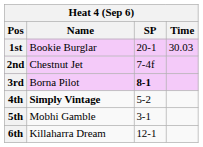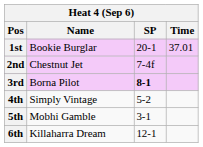 <table class="wikitable">
 <tr>
 <th colspan="6">Heat 4 (Sep 6)</th>
 </tr>
 <tr>
 <th width=20>Pos</th>
 <th width=150>Name</th>
 <th width=40>SP</th>
 <th width=40>Time</th>
 </tr>
 <tr style="background: #f4caf9;">
 <th>1st</th>
 <td>Bookie Burglar</td>
 <td>20-1</td>
-<td>30.03</td>
+<td>37.01</td>
 </tr>
 <tr style="background: #f4caf9;">
 <th>2nd</th>
 <td>Chestnut Jet</td>
 <td>7-4f</td>
 <td></td>
 </tr>
 <tr style="background: #f4caf9;">
 <th>3rd</th>
 <td>Borna Pilot</td>
 <td><strong>8-1</strong></td>
 <td></td>
 </tr>
 <tr>
 <th>4th</th>
-<td><strong>Simply Vintage</strong></td>
+<td>Simply Vintage</td>
 <td>5-2</td>
 <td></td>
 </tr>
 <tr>
 <th>5th</th>
 <td>Mobhi Gamble</td>
 <td>3-1</td>
 <td></td>
 </tr>
 <tr>
 <th>6th</th>
 <td>Killaharra Dream</td>
 <td>12-1</td>
 <td></td>
 </tr>
 </table>
